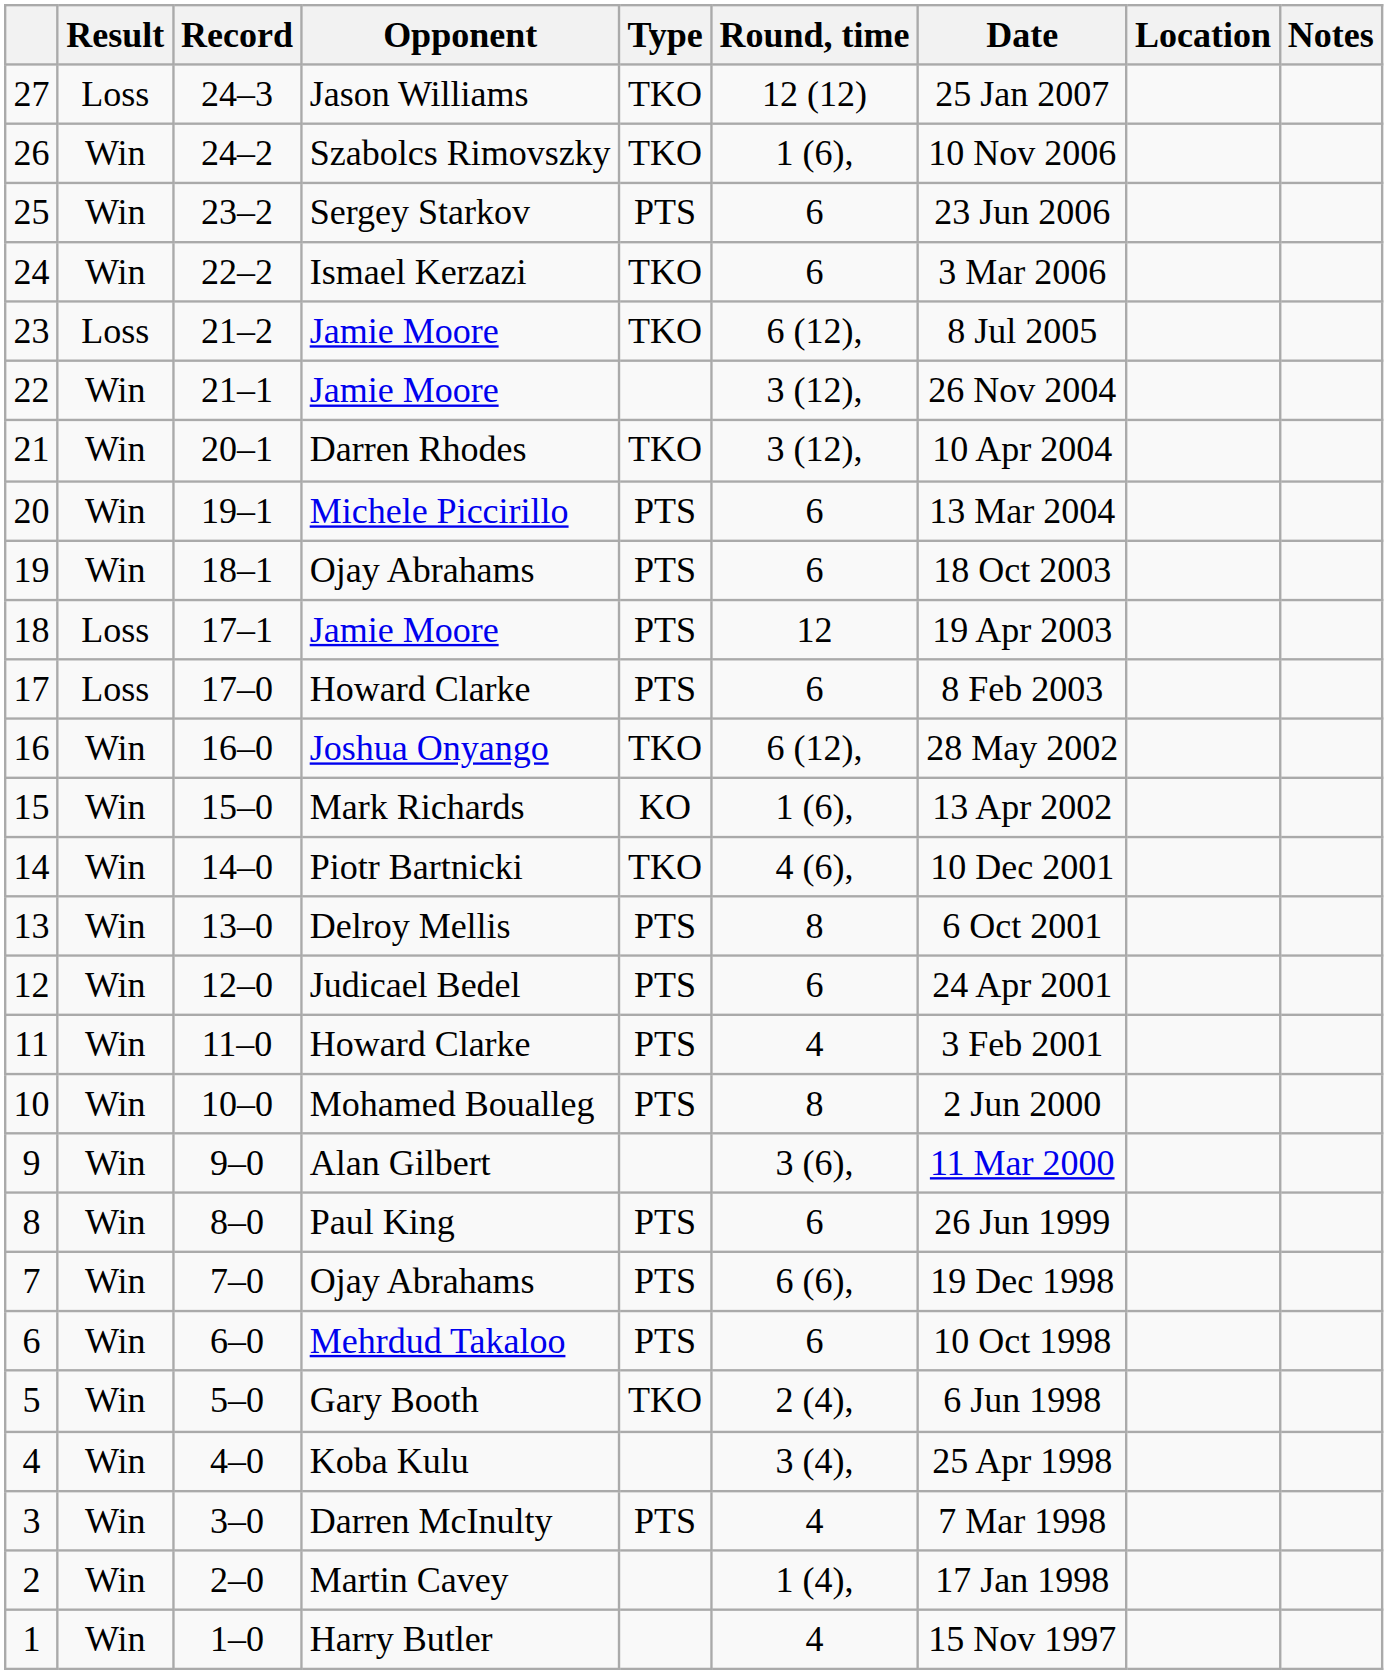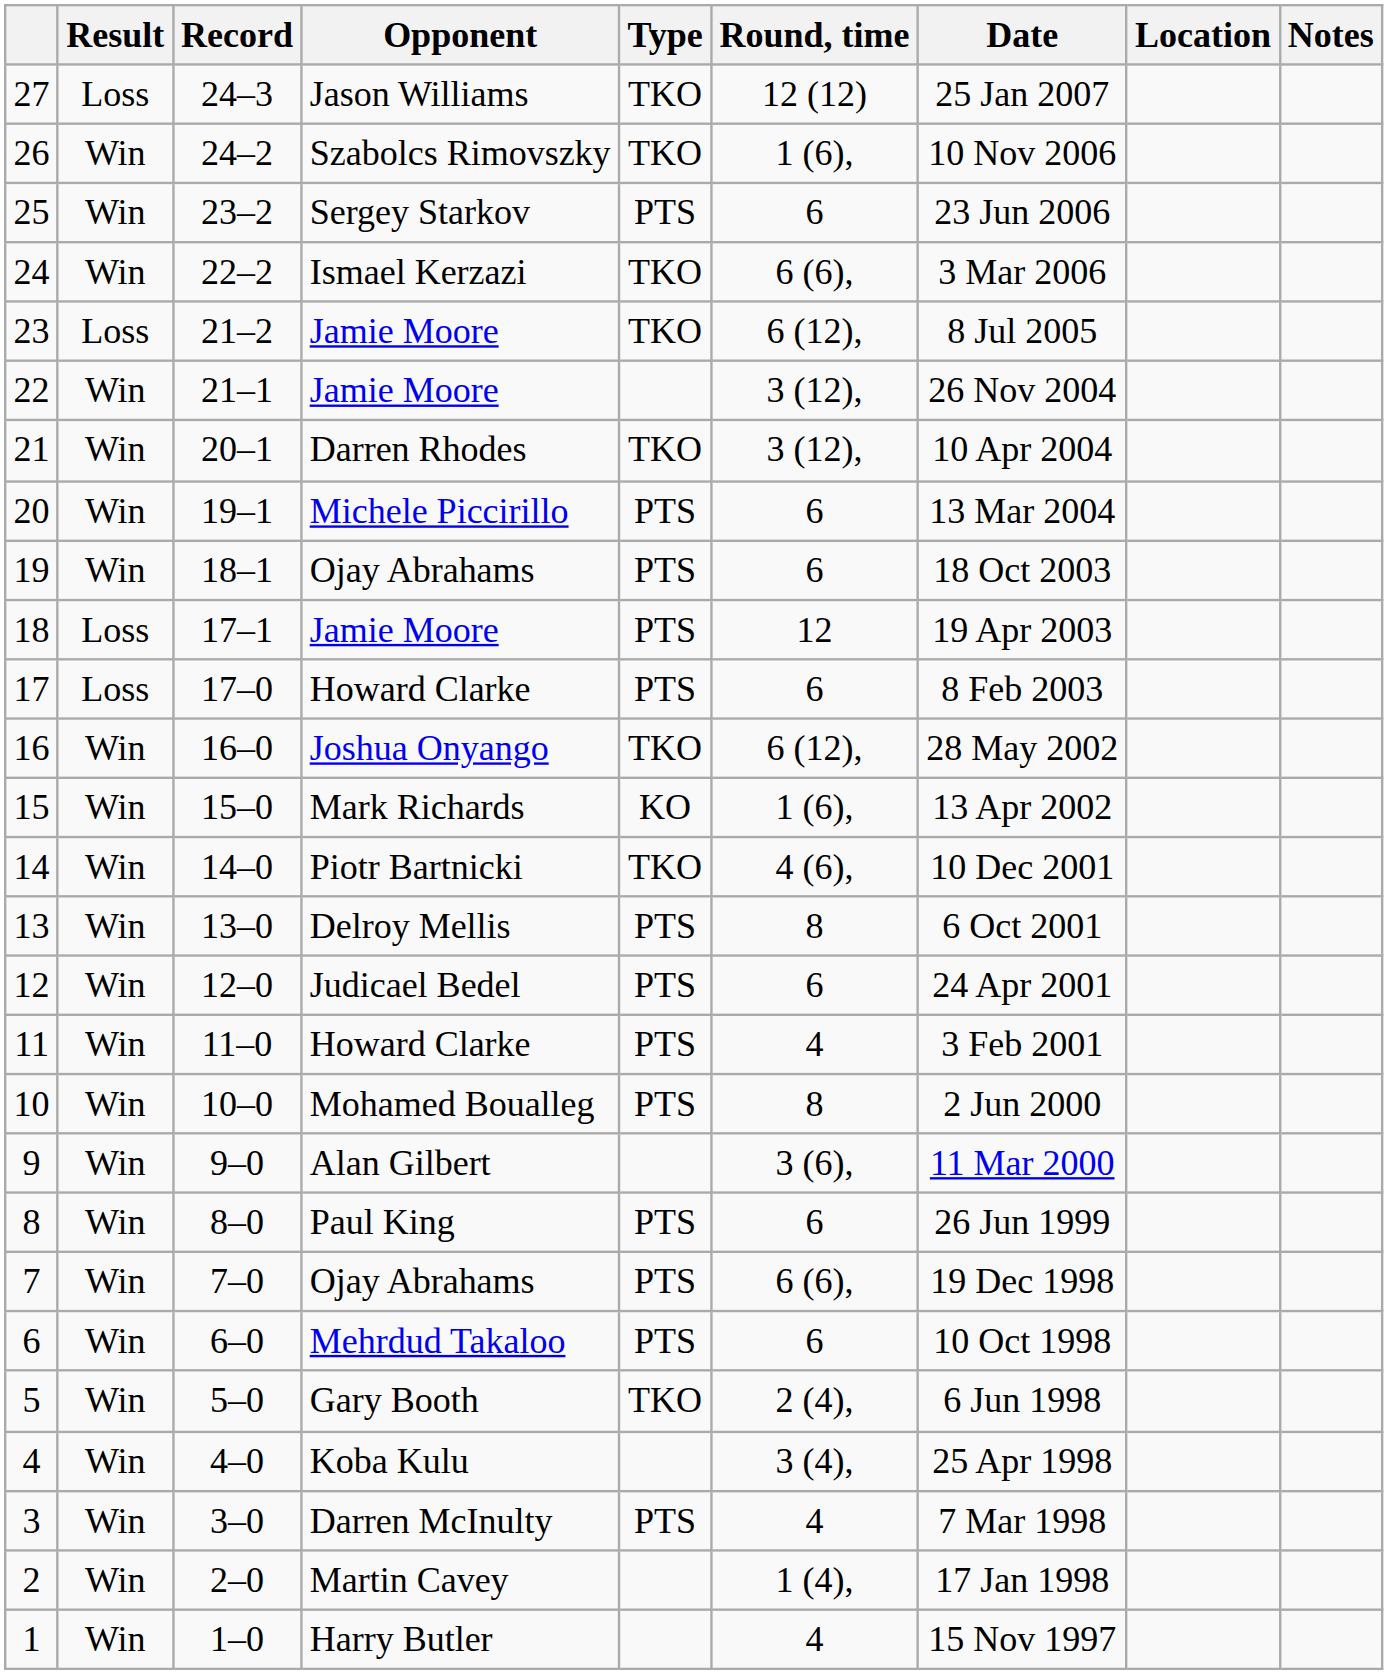 <table class="wikitable" style="text-align:center; font-size:95%">
 <tr>
 <th></th>
 <th>Result</th>
 <th>Record</th>
 <th>Opponent</th>
 <th>Type</th>
 <th>Round, time</th>
 <th>Date</th>
 <th>Location</th>
 <th>Notes</th>
 </tr>
 <tr>
 <td>27</td>
 <td>Loss</td>
 <td>24–3</td>
 <td style="text-align:left;"> Jason Williams</td>
 <td>TKO</td>
 <td>12 (12)</td>
 <td>25 Jan 2007</td>
 <td style="text-align:left;"> </td>
 <td style="text-align:left;"></td>
 </tr>
 <tr>
 <td>26</td>
 <td>Win</td>
 <td>24–2</td>
 <td style="text-align:left;"> Szabolcs Rimovszky</td>
 <td>TKO</td>
 <td>1 (6), </td>
 <td>10 Nov 2006</td>
 <td style="text-align:left;"> </td>
 <td style="text-align:left;"></td>
 </tr>
 <tr>
 <td>25</td>
 <td>Win</td>
 <td>23–2</td>
 <td style="text-align:left;"> Sergey Starkov</td>
 <td>PTS</td>
 <td>6</td>
 <td>23 Jun 2006</td>
 <td style="text-align:left;"> </td>
 <td style="text-align:left;"></td>
 </tr>
 <tr>
 <td>24</td>
 <td>Win</td>
 <td>22–2</td>
 <td style="text-align:left;"> Ismael Kerzazi</td>
 <td>TKO</td>
-<td>6</td>
+<td>6 (6), </td>
 <td>3 Mar 2006</td>
 <td style="text-align:left;"> </td>
 <td style="text-align:left;"></td>
 </tr>
 <tr>
 <td>23</td>
 <td>Loss</td>
 <td>21–2</td>
 <td style="text-align:left;"> <a href='#'>Jamie Moore</a></td>
 <td>TKO</td>
 <td>6 (12), </td>
 <td>8 Jul 2005</td>
 <td style="text-align:left;"> </td>
 <td style="text-align:left;"></td>
 </tr>
 <tr>
 <td>22</td>
 <td>Win</td>
 <td>21–1</td>
 <td style="text-align:left;"> <a href='#'>Jamie Moore</a></td>
 <td></td>
 <td>3 (12), </td>
 <td>26 Nov 2004</td>
 <td style="text-align:left;"> </td>
 <td style="text-align:left;"></td>
 </tr>
 <tr>
 <td>21</td>
 <td>Win</td>
 <td>20–1</td>
 <td style="text-align:left;"> Darren Rhodes</td>
 <td>TKO</td>
 <td>3 (12), </td>
 <td>10 Apr 2004</td>
 <td style="text-align:left;"> </td>
 <td></td>
 </tr>
 <tr>
 <td>20</td>
 <td>Win</td>
 <td>19–1</td>
 <td style="text-align:left;"> <a href='#'>Michele Piccirillo</a></td>
 <td>PTS</td>
 <td>6</td>
 <td>13 Mar 2004</td>
 <td style="text-align:left;"> </td>
 <td style="text-align:left;"></td>
 </tr>
 <tr>
 <td>19</td>
 <td>Win</td>
 <td>18–1</td>
 <td style="text-align:left;"> Ojay Abrahams</td>
 <td>PTS</td>
 <td>6</td>
 <td>18 Oct 2003</td>
 <td style="text-align:left;"> </td>
 <td style="text-align:left;"></td>
 </tr>
 <tr>
 <td>18</td>
 <td>Loss</td>
 <td>17–1</td>
 <td style="text-align:left;"> <a href='#'>Jamie Moore</a></td>
 <td>PTS</td>
 <td>12</td>
 <td>19 Apr 2003</td>
 <td style="text-align:left;"> </td>
 <td style="text-align:left;"></td>
 </tr>
 <tr>
 <td>17</td>
 <td>Loss</td>
 <td>17–0</td>
 <td style="text-align:left;"> Howard Clarke</td>
 <td>PTS</td>
 <td>6</td>
 <td>8 Feb 2003</td>
 <td style="text-align:left;"> </td>
 <td style="text-align:left;"></td>
 </tr>
 <tr>
 <td>16</td>
 <td>Win</td>
 <td>16–0</td>
 <td style="text-align:left;"> <a href='#'>Joshua Onyango</a></td>
 <td>TKO</td>
 <td>6 (12), </td>
 <td>28 May 2002</td>
 <td style="text-align:left;"> </td>
 <td style="text-align:left;"></td>
 </tr>
 <tr>
 <td>15</td>
 <td>Win</td>
 <td>15–0</td>
 <td style="text-align:left;"> Mark Richards</td>
 <td>KO</td>
 <td>1 (6), </td>
 <td>13 Apr 2002</td>
 <td style="text-align:left;"> </td>
 <td style="text-align:left;"></td>
 </tr>
 <tr>
 <td>14</td>
 <td>Win</td>
 <td>14–0</td>
 <td style="text-align:left;"> Piotr Bartnicki</td>
 <td>TKO</td>
 <td>4 (6), </td>
 <td>10 Dec 2001</td>
 <td style="text-align:left;"> </td>
 <td style="text-align:left;"></td>
 </tr>
 <tr>
 <td>13</td>
 <td>Win</td>
 <td>13–0</td>
 <td style="text-align:left;"> Delroy Mellis</td>
 <td>PTS</td>
 <td>8</td>
 <td>6 Oct 2001</td>
 <td style="text-align:left;"> </td>
 <td style="text-align:left;"></td>
 </tr>
 <tr>
 <td>12</td>
 <td>Win</td>
 <td>12–0</td>
 <td style="text-align:left;"> Judicael Bedel</td>
 <td>PTS</td>
 <td>6</td>
 <td>24 Apr 2001</td>
 <td style="text-align:left;"> </td>
 <td style="text-align:left;"></td>
 </tr>
 <tr>
 <td>11</td>
 <td>Win</td>
 <td>11–0</td>
 <td style="text-align:left;"> Howard Clarke</td>
 <td>PTS</td>
 <td>4</td>
 <td>3 Feb 2001</td>
 <td style="text-align:left;"> </td>
 <td style="text-align:left;"></td>
 </tr>
 <tr>
 <td>10</td>
 <td>Win</td>
 <td>10–0</td>
 <td style="text-align:left;"> Mohamed Boualleg</td>
 <td>PTS</td>
 <td>8</td>
 <td>2 Jun 2000</td>
 <td style="text-align:left;"> </td>
 <td style="text-align:left;"></td>
 </tr>
 <tr>
 <td>9</td>
 <td>Win</td>
 <td>9–0</td>
 <td style="text-align:left;"> Alan Gilbert</td>
 <td></td>
 <td>3 (6), </td>
 <td><a href='#'>11 Mar 2000</a></td>
 <td style="text-align:left;"> </td>
 <td style="text-align:left;"></td>
 </tr>
 <tr>
 <td>8</td>
 <td>Win</td>
 <td>8–0</td>
 <td style="text-align:left;"> Paul King</td>
 <td>PTS</td>
 <td>6</td>
 <td>26 Jun 1999</td>
 <td style="text-align:left;"> </td>
 <td style="text-align:left;"></td>
 </tr>
 <tr>
 <td>7</td>
 <td>Win</td>
 <td>7–0</td>
 <td style="text-align:left;"> Ojay Abrahams</td>
 <td>PTS</td>
 <td>6 (6), </td>
 <td>19 Dec 1998</td>
 <td style="text-align:left;"> </td>
 <td style="text-align:left;"></td>
 </tr>
 <tr>
 <td>6</td>
 <td>Win</td>
 <td>6–0</td>
 <td style="text-align:left;"> <a href='#'>Mehrdud Takaloo</a></td>
 <td>PTS</td>
 <td>6</td>
 <td>10 Oct 1998</td>
 <td style="text-align:left;"> </td>
 <td style="text-align:left;"></td>
 </tr>
 <tr>
 <td>5</td>
 <td>Win</td>
 <td>5–0</td>
 <td style="text-align:left;"> Gary Booth</td>
 <td>TKO</td>
 <td>2 (4), </td>
 <td>6 Jun 1998</td>
 <td style="text-align:left;"> </td>
 <td style="text-align:left;"></td>
 </tr>
 <tr>
 <td>4</td>
 <td>Win</td>
 <td>4–0</td>
 <td style="text-align:left;"> Koba Kulu</td>
 <td></td>
 <td>3 (4), </td>
 <td>25 Apr 1998</td>
 <td style="text-align:left;"> </td>
 <td style="text-align:left;"></td>
 </tr>
 <tr>
 <td>3</td>
 <td>Win</td>
 <td>3–0</td>
 <td style="text-align:left;"> Darren McInulty</td>
 <td>PTS</td>
 <td>4</td>
 <td>7 Mar 1998</td>
 <td style="text-align:left;"> </td>
 <td style="text-align:left;"></td>
 </tr>
 <tr>
 <td>2</td>
 <td>Win</td>
 <td>2–0</td>
 <td style="text-align:left;"> Martin Cavey</td>
 <td></td>
 <td>1 (4), </td>
 <td>17 Jan 1998</td>
 <td style="text-align:left;"> </td>
 <td style="text-align:left;"></td>
 </tr>
 <tr>
 <td>1</td>
 <td>Win</td>
 <td>1–0</td>
 <td style="text-align:left;"> Harry Butler</td>
 <td></td>
 <td>4</td>
 <td>15 Nov 1997</td>
 <td style="text-align:left;"> </td>
 <td></td>
 </tr>
 </table>
